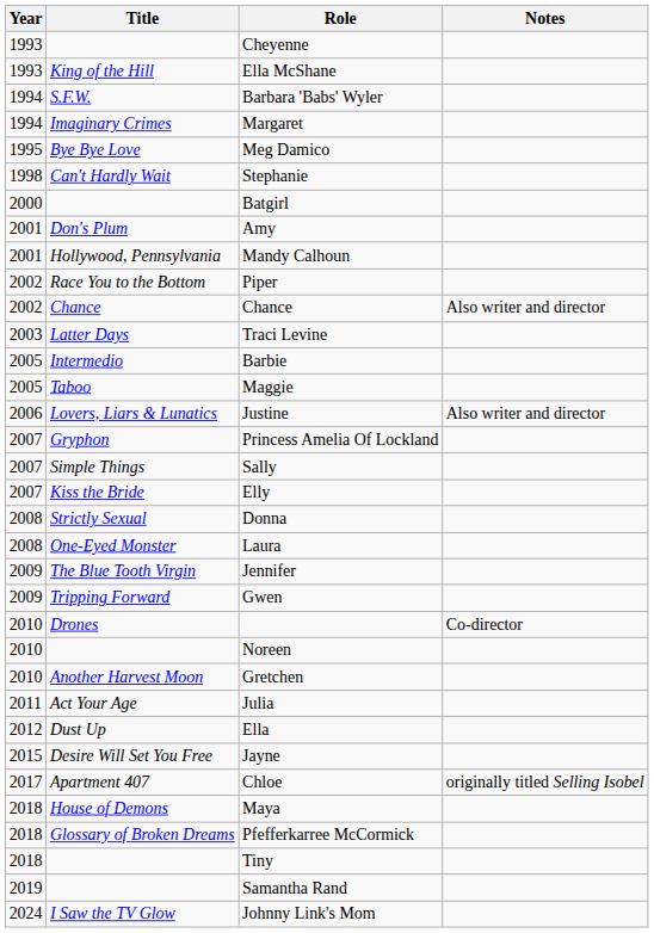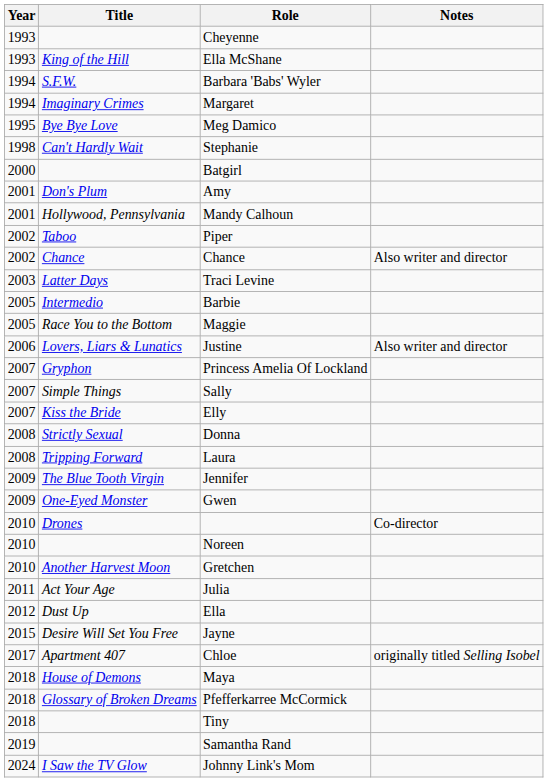 <table class="wikitable sortable">
 <tr>
 <th>Year</th>
 <th>Title</th>
 <th>Role</th>
 <th class="unsortable">Notes</th>
 </tr>
 <tr>
 <td>1993</td>
 <td><em></em></td>
 <td>Cheyenne</td>
 <td></td>
 </tr>
 <tr>
 <td>1993</td>
 <td><em><a href='#'>King of the Hill</a></em></td>
 <td>Ella McShane</td>
 <td></td>
 </tr>
 <tr>
 <td>1994</td>
 <td><em><a href='#'>S.F.W.</a></em></td>
 <td>Barbara 'Babs' Wyler</td>
 <td></td>
 </tr>
 <tr>
 <td>1994</td>
 <td><em><a href='#'>Imaginary Crimes</a></em></td>
 <td>Margaret</td>
 <td></td>
 </tr>
 <tr>
 <td>1995</td>
 <td><em><a href='#'>Bye Bye Love</a></em></td>
 <td>Meg Damico</td>
 <td></td>
 </tr>
 <tr>
 <td>1998</td>
 <td><em><a href='#'>Can't Hardly Wait</a></em></td>
 <td>Stephanie</td>
 <td></td>
 </tr>
 <tr>
 <td>2000</td>
 <td><em></em></td>
 <td>Batgirl</td>
 <td></td>
 </tr>
 <tr>
 <td>2001</td>
 <td><em><a href='#'>Don's Plum</a></em></td>
 <td>Amy</td>
 <td></td>
 </tr>
 <tr>
 <td>2001</td>
 <td><em>Hollywood, Pennsylvania</em></td>
 <td>Mandy Calhoun</td>
 <td></td>
 </tr>
 <tr>
 <td>2002</td>
-<td><em>Race You to the Bottom</em></td>
+<td><em><a href='#'>Taboo</a></em></td>
 <td>Piper</td>
 <td></td>
 </tr>
 <tr>
 <td>2002</td>
 <td><em><a href='#'>Chance</a></em></td>
 <td>Chance</td>
 <td>Also writer and director</td>
 </tr>
 <tr>
 <td>2003</td>
 <td><em><a href='#'>Latter Days</a></em></td>
 <td>Traci Levine</td>
 <td></td>
 </tr>
 <tr>
 <td>2005</td>
 <td><em><a href='#'>Intermedio</a></em></td>
 <td>Barbie</td>
 <td></td>
 </tr>
 <tr>
 <td>2005</td>
-<td><em><a href='#'>Taboo</a></em></td>
+<td><em>Race You to the Bottom</em></td>
 <td>Maggie</td>
 <td></td>
 </tr>
 <tr>
 <td>2006</td>
 <td><em><a href='#'>Lovers, Liars & Lunatics</a></em></td>
 <td>Justine</td>
 <td>Also writer and director</td>
 </tr>
 <tr>
 <td>2007</td>
 <td><em><a href='#'>Gryphon</a></em></td>
 <td>Princess Amelia Of Lockland</td>
 <td></td>
 </tr>
 <tr>
 <td>2007</td>
 <td><em>Simple Things</em></td>
 <td>Sally</td>
 <td></td>
 </tr>
 <tr>
 <td>2007</td>
 <td><em><a href='#'>Kiss the Bride</a></em></td>
 <td>Elly</td>
 <td></td>
 </tr>
 <tr>
 <td>2008</td>
 <td><em><a href='#'>Strictly Sexual</a></em></td>
 <td>Donna</td>
 <td></td>
 </tr>
 <tr>
 <td>2008</td>
-<td><em><a href='#'>One-Eyed Monster</a></em></td>
+<td><em><a href='#'>Tripping Forward</a></em></td>
 <td>Laura</td>
 <td></td>
 </tr>
 <tr>
 <td>2009</td>
 <td><em><a href='#'>The Blue Tooth Virgin</a></em></td>
 <td>Jennifer</td>
 <td></td>
 </tr>
 <tr>
 <td>2009</td>
-<td><em><a href='#'>Tripping Forward</a></em></td>
+<td><em><a href='#'>One-Eyed Monster</a></em></td>
 <td>Gwen</td>
 <td></td>
 </tr>
 <tr>
 <td>2010</td>
 <td><em><a href='#'>Drones</a></em></td>
 <td></td>
 <td>Co-director</td>
 </tr>
 <tr>
 <td>2010</td>
 <td><em></em></td>
 <td>Noreen</td>
 <td></td>
 </tr>
 <tr>
 <td>2010</td>
 <td><em><a href='#'>Another Harvest Moon</a></em></td>
 <td>Gretchen</td>
 <td></td>
 </tr>
 <tr>
 <td>2011</td>
 <td><em>Act Your Age</em></td>
 <td>Julia</td>
 <td></td>
 </tr>
 <tr>
 <td>2012</td>
 <td><em>Dust Up</em></td>
 <td>Ella</td>
 <td></td>
 </tr>
 <tr>
 <td>2015</td>
 <td><em>Desire Will Set You Free</em></td>
 <td>Jayne</td>
 <td></td>
 </tr>
 <tr>
 <td>2017</td>
 <td><em>Apartment 407</em></td>
 <td>Chloe</td>
 <td>originally titled <em>Selling Isobel</em></td>
 </tr>
 <tr>
 <td>2018</td>
 <td><em><a href='#'>House of Demons</a></em></td>
 <td>Maya</td>
 <td></td>
 </tr>
 <tr>
 <td>2018</td>
 <td><em><a href='#'>Glossary of Broken Dreams</a></em></td>
 <td>Pfefferkarree McCormick</td>
 <td></td>
 </tr>
 <tr>
 <td>2018</td>
 <td><em></em></td>
 <td>Tiny</td>
 <td></td>
 </tr>
 <tr>
 <td>2019</td>
 <td><em></em></td>
 <td>Samantha Rand</td>
 <td></td>
 </tr>
 <tr>
 <td>2024</td>
 <td><em><a href='#'>I Saw the TV Glow</a></em></td>
 <td>Johnny Link's Mom</td>
 <td></td>
 </tr>
 </table>
